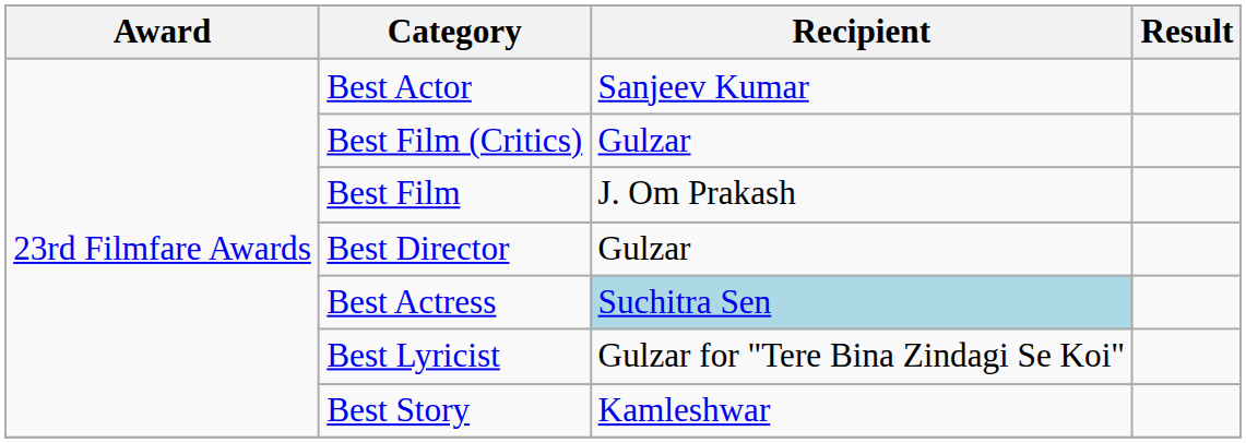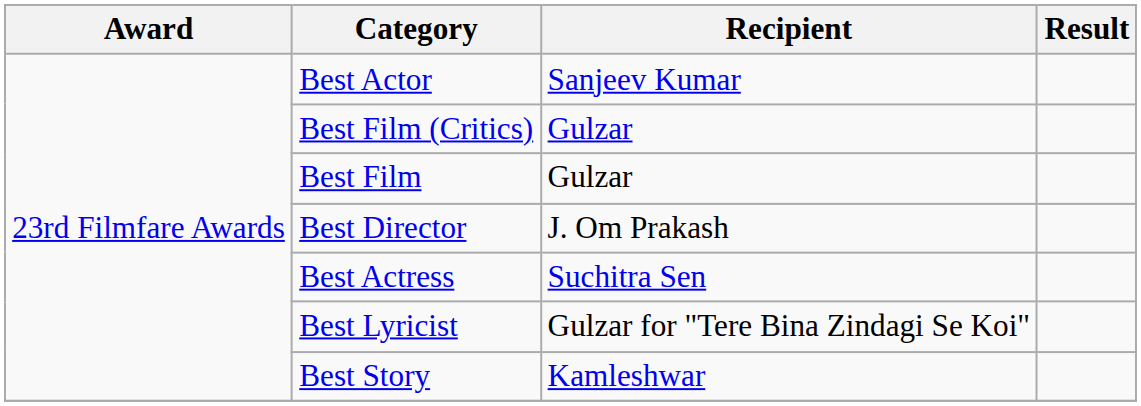 <table class="wikitable">
 <tr>
 <th>Award</th>
 <th>Category</th>
 <th>Recipient</th>
 <th>Result</th>
 </tr>
 <tr>
 <td rowspan="7"><a href='#'>23rd Filmfare Awards</a></td>
 <td><a href='#'>Best Actor</a></td>
 <td><a href='#'>Sanjeev Kumar</a></td>
 <td></td>
 </tr>
 <tr>
 <td><a href='#'>Best Film (Critics)</a></td>
 <td><a href='#'>Gulzar</a></td>
 <td></td>
 </tr>
 <tr>
 <td><a href='#'>Best Film</a></td>
+<td>Gulzar</td>
+<td></td>
+</tr>
+<tr>
+<td><a href='#'>Best Director</a></td>
 <td>J. Om Prakash</td>
 <td></td>
 </tr>
 <tr>
-<td><a href='#'>Best Director</a></td>
-<td>Gulzar</td>
-<td></td>
-</tr>
-<tr>
 <td><a href='#'>Best Actress</a></td>
-<td style="background: lightblue;"><a href='#'>Suchitra Sen</a></td>
+<td><a href='#'>Suchitra Sen</a></td>
 <td></td>
 </tr>
 <tr>
 <td><a href='#'>Best Lyricist</a></td>
 <td>Gulzar for "Tere Bina Zindagi Se Koi"</td>
 <td></td>
 </tr>
 <tr>
 <td><a href='#'>Best Story</a></td>
 <td><a href='#'>Kamleshwar</a></td>
 <td></td>
 </tr>
 <tr>
 </tr>
 </table>
